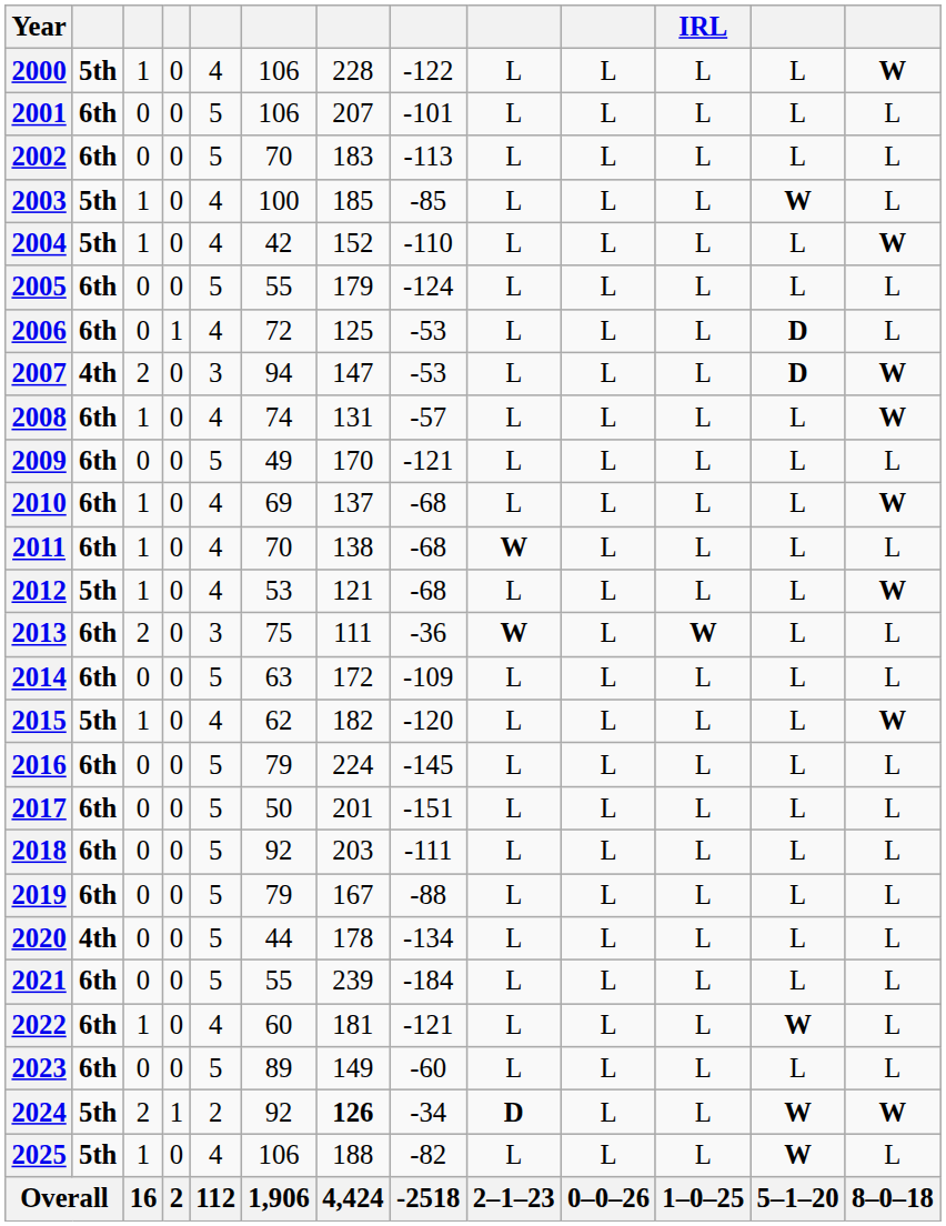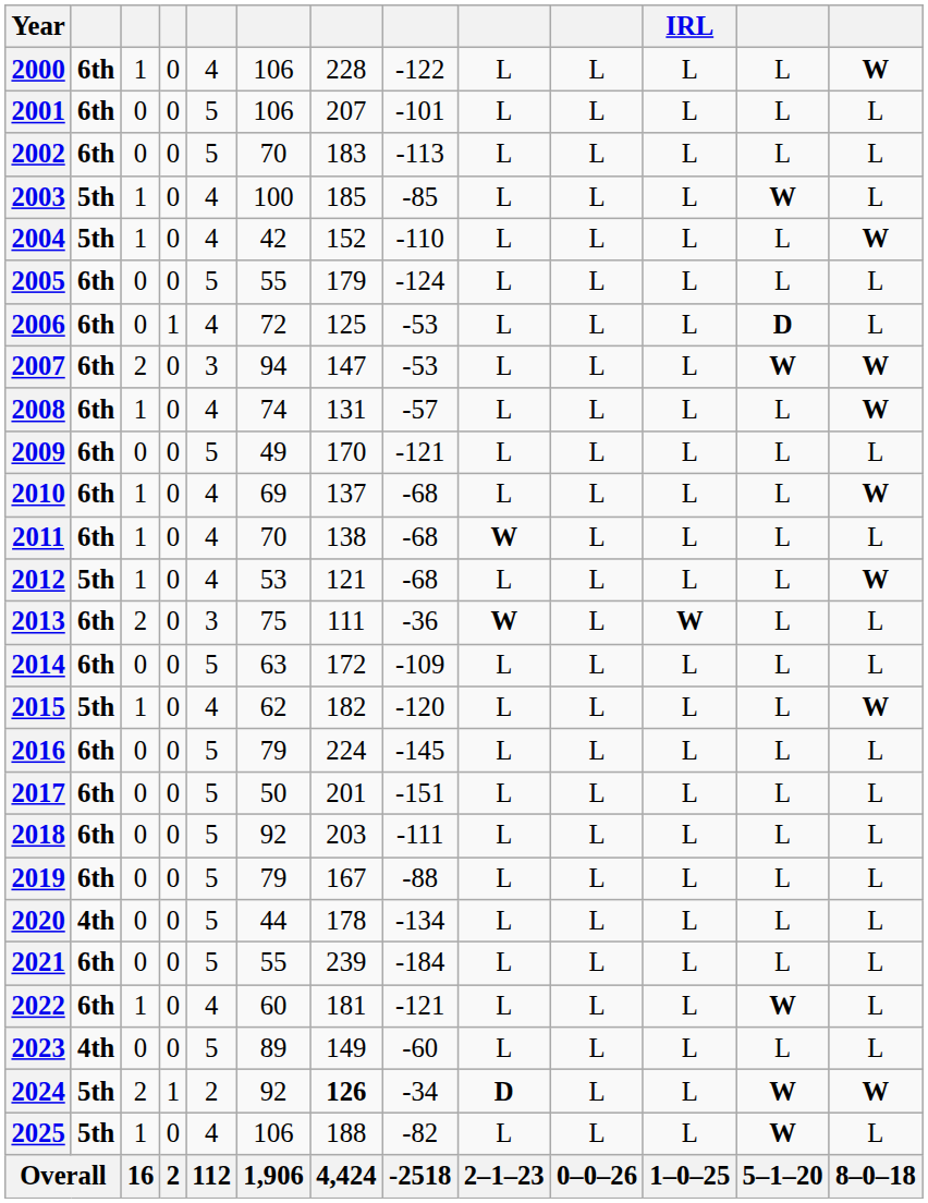 <table class="wikitable sortable mw-collapsible" style="text-align: center;">
 <tr>
 <th>Year</th>
 <th></th>
 <th></th>
 <th></th>
 <th></th>
 <th></th>
 <th></th>
 <th></th>
 <th></th>
 <th></th>
 <th> <a href='#'>IRL</a></th>
 <th></th>
 <th></th>
 </tr>
 <tr>
 <th><a href='#'>2000</a></th>
-<td><strong>5th</strong></td>
+<td><strong>6th</strong></td>
 <td>1</td>
 <td>0</td>
 <td>4</td>
 <td>106</td>
 <td>228</td>
 <td>-122</td>
 <td>L</td>
 <td>L</td>
 <td>L</td>
 <td>L</td>
 <td><strong>W</strong></td>
 </tr>
 <tr>
 <th><a href='#'>2001</a></th>
 <td><strong>6th</strong></td>
 <td>0</td>
 <td>0</td>
 <td>5</td>
 <td>106</td>
 <td>207</td>
 <td>-101</td>
 <td>L</td>
 <td>L</td>
 <td>L</td>
 <td>L</td>
 <td>L</td>
 </tr>
 <tr>
 <th><a href='#'>2002</a></th>
 <td><strong>6th</strong></td>
 <td>0</td>
 <td>0</td>
 <td>5</td>
 <td>70</td>
 <td>183</td>
 <td>-113</td>
 <td>L</td>
 <td>L</td>
 <td>L</td>
 <td>L</td>
 <td>L</td>
 </tr>
 <tr>
 <th><a href='#'>2003</a></th>
 <td><strong>5th</strong></td>
 <td>1</td>
 <td>0</td>
 <td>4</td>
 <td>100</td>
 <td>185</td>
 <td>-85</td>
 <td>L</td>
 <td>L</td>
 <td>L</td>
 <td><strong>W</strong></td>
 <td>L</td>
 </tr>
 <tr>
 <th><a href='#'>2004</a></th>
 <td><strong>5th</strong></td>
 <td>1</td>
 <td>0</td>
 <td>4</td>
 <td>42</td>
 <td>152</td>
 <td>-110</td>
 <td>L</td>
 <td>L</td>
 <td>L</td>
 <td>L</td>
 <td><strong>W</strong></td>
 </tr>
 <tr>
 <th><a href='#'>2005</a></th>
 <td><strong>6th</strong></td>
 <td>0</td>
 <td>0</td>
 <td>5</td>
 <td>55</td>
 <td>179</td>
 <td>-124</td>
 <td>L</td>
 <td>L</td>
 <td>L</td>
 <td>L</td>
 <td>L</td>
 </tr>
 <tr>
 <th><a href='#'>2006</a></th>
 <td><strong>6th</strong></td>
 <td>0</td>
 <td>1</td>
 <td>4</td>
 <td>72</td>
 <td>125</td>
 <td>-53</td>
 <td>L</td>
 <td>L</td>
 <td>L</td>
 <td><strong>D</strong></td>
 <td>L</td>
 </tr>
 <tr>
 <th><a href='#'>2007</a></th>
-<td><strong>4th</strong></td>
+<td><strong>6th</strong></td>
 <td>2</td>
 <td>0</td>
 <td>3</td>
 <td>94</td>
 <td>147</td>
 <td>-53</td>
 <td>L</td>
 <td>L</td>
 <td>L</td>
-<td><strong>D</strong></td>
+<td><strong>W</strong></td>
 <td><strong>W</strong></td>
 </tr>
 <tr>
 <th><a href='#'>2008</a></th>
 <td><strong>6th</strong></td>
 <td>1</td>
 <td>0</td>
 <td>4</td>
 <td>74</td>
 <td>131</td>
 <td>-57</td>
 <td>L</td>
 <td>L</td>
 <td>L</td>
 <td>L</td>
 <td><strong>W</strong></td>
 </tr>
 <tr>
 <th><a href='#'>2009</a></th>
 <td><strong> 6th</strong></td>
 <td>0</td>
 <td>0</td>
 <td>5</td>
 <td>49</td>
 <td>170</td>
 <td>-121</td>
 <td>L</td>
 <td>L</td>
 <td>L</td>
 <td>L</td>
 <td>L</td>
 </tr>
 <tr>
 <th><a href='#'>2010</a></th>
 <td><strong>6th</strong></td>
 <td>1</td>
 <td>0</td>
 <td>4</td>
 <td>69</td>
 <td>137</td>
 <td>-68</td>
 <td>L</td>
 <td>L</td>
 <td>L</td>
 <td>L</td>
 <td><strong>W</strong></td>
 </tr>
 <tr>
 <th><a href='#'>2011</a></th>
 <td><strong>6th</strong></td>
 <td>1</td>
 <td>0</td>
 <td>4</td>
 <td>70</td>
 <td>138</td>
 <td>-68</td>
 <td><strong>W</strong></td>
 <td>L</td>
 <td>L</td>
 <td>L</td>
 <td>L</td>
 </tr>
 <tr>
 <th><a href='#'>2012</a></th>
 <td><strong>5th</strong></td>
 <td>1</td>
 <td>0</td>
 <td>4</td>
 <td>53</td>
 <td>121</td>
 <td>-68</td>
 <td>L</td>
 <td>L</td>
 <td>L</td>
 <td>L</td>
 <td><strong>W</strong></td>
 </tr>
 <tr>
 <th><a href='#'>2013</a></th>
 <td><strong>6th</strong></td>
 <td>2</td>
 <td>0</td>
 <td>3</td>
 <td>75</td>
 <td>111</td>
 <td>-36</td>
 <td><strong>W</strong></td>
 <td>L</td>
 <td><strong>W</strong></td>
 <td>L</td>
 <td>L</td>
 </tr>
 <tr>
 <th><a href='#'>2014</a></th>
 <td><strong>6th</strong></td>
 <td>0</td>
 <td>0</td>
 <td>5</td>
 <td>63</td>
 <td>172</td>
 <td>-109</td>
 <td>L</td>
 <td>L</td>
 <td>L</td>
 <td>L</td>
 <td>L</td>
 </tr>
 <tr>
 <th><a href='#'>2015</a></th>
 <td><strong>5th</strong></td>
 <td>1</td>
 <td>0</td>
 <td>4</td>
 <td>62</td>
 <td>182</td>
 <td>-120</td>
 <td>L</td>
 <td>L</td>
 <td>L</td>
 <td>L</td>
 <td><strong>W</strong></td>
 </tr>
 <tr>
 <th><a href='#'>2016</a></th>
 <td><strong>6th</strong></td>
 <td>0</td>
 <td>0</td>
 <td>5</td>
 <td>79</td>
 <td>224</td>
 <td>-145</td>
 <td>L</td>
 <td>L</td>
 <td>L</td>
 <td>L</td>
 <td>L</td>
 </tr>
 <tr>
 <th><a href='#'>2017</a></th>
 <td><strong>6th</strong></td>
 <td>0</td>
 <td>0</td>
 <td>5</td>
 <td>50</td>
 <td>201</td>
 <td>-151</td>
 <td>L</td>
 <td>L</td>
 <td>L</td>
 <td>L</td>
 <td>L</td>
 </tr>
 <tr>
 <th><a href='#'>2018</a></th>
 <td><strong>6th</strong></td>
 <td>0</td>
 <td>0</td>
 <td>5</td>
 <td>92</td>
 <td>203</td>
 <td>-111</td>
 <td>L</td>
 <td>L</td>
 <td>L</td>
 <td>L</td>
 <td>L</td>
 </tr>
 <tr>
 <th><a href='#'>2019</a></th>
 <td><strong>6th</strong></td>
 <td>0</td>
 <td>0</td>
 <td>5</td>
 <td>79</td>
 <td>167</td>
 <td>-88</td>
 <td>L</td>
 <td>L</td>
 <td>L</td>
 <td>L</td>
 <td>L</td>
 </tr>
 <tr>
 <th><a href='#'>2020</a></th>
 <td><strong>4th</strong></td>
 <td>0</td>
 <td>0</td>
 <td>5</td>
 <td>44</td>
 <td>178</td>
 <td>-134</td>
 <td>L</td>
 <td>L</td>
 <td>L</td>
 <td>L</td>
 <td>L</td>
 </tr>
 <tr>
 <th><a href='#'>2021</a></th>
 <td><strong>6th</strong></td>
 <td>0</td>
 <td>0</td>
 <td>5</td>
 <td>55</td>
 <td>239</td>
 <td>-184</td>
 <td>L</td>
 <td>L</td>
 <td>L</td>
 <td>L</td>
 <td>L</td>
 </tr>
 <tr>
 <th><a href='#'>2022</a></th>
 <td><strong>6th</strong></td>
 <td>1</td>
 <td>0</td>
 <td>4</td>
 <td>60</td>
 <td>181</td>
 <td>-121</td>
 <td>L</td>
 <td>L</td>
 <td>L</td>
 <td><strong>W</strong></td>
 <td>L</td>
 </tr>
 <tr>
 <th><a href='#'>2023</a></th>
-<td><strong>6th</strong></td>
+<td><strong>4th</strong></td>
 <td>0</td>
 <td>0</td>
 <td>5</td>
 <td>89</td>
 <td>149</td>
 <td>-60</td>
 <td>L</td>
 <td>L</td>
 <td>L</td>
 <td>L</td>
 <td>L</td>
 </tr>
 <tr>
 <th><a href='#'>2024</a></th>
 <td><strong>5th</strong></td>
 <td>2</td>
 <td>1</td>
 <td>2</td>
 <td>92</td>
 <td><strong>126</strong></td>
 <td>-34</td>
 <td><strong>D</strong></td>
 <td>L</td>
 <td>L</td>
 <td><strong>W</strong></td>
 <td><strong>W</strong></td>
 </tr>
 <tr>
 <th><a href='#'>2025</a></th>
 <td><strong>5th</strong></td>
 <td>1</td>
 <td>0</td>
 <td>4</td>
 <td>106</td>
 <td>188</td>
 <td>-82</td>
 <td>L</td>
 <td>L</td>
 <td>L</td>
 <td><strong>W</strong></td>
 <td>L</td>
 </tr>
 <tr>
 <th colspan="2">Overall</th>
 <th>16</th>
 <th>2</th>
 <th>112</th>
 <th>1,906</th>
 <th>4,424</th>
 <th>-2518</th>
 <th>2–1–23</th>
 <th>0–0–26</th>
 <th>1–0–25</th>
 <th>5–1–20</th>
 <th>8–0–18</th>
 </tr>
 </table>
